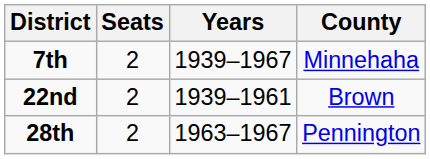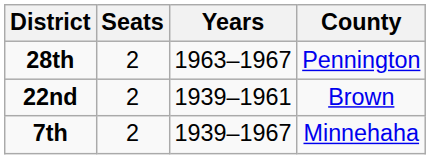 <table class="wikitable">
 <tr>
 <th>District</th>
 <th>Seats</th>
 <th>Years</th>
 <th>County</th>
 </tr>
 <tr align=center>
-<td><strong>7th</strong></td>
+<td><strong>28th</strong></td>
 <td>2</td>
-<td>1939–1967</td>
-<td><a href='#'>Minnehaha</a></td>
+<td>1963–1967</td>
+<td><a href='#'>Pennington</a></td>
 </tr>
 <tr align=center>
 <td><strong>22nd</strong></td>
 <td>2</td>
 <td>1939–1961</td>
 <td><a href='#'>Brown</a></td>
 </tr>
 <tr align=center>
-<td><strong>28th</strong></td>
+<td><strong>7th</strong></td>
 <td>2</td>
-<td>1963–1967</td>
-<td><a href='#'>Pennington</a></td>
+<td>1939–1967</td>
+<td><a href='#'>Minnehaha</a></td>
 </tr>
 </table>
